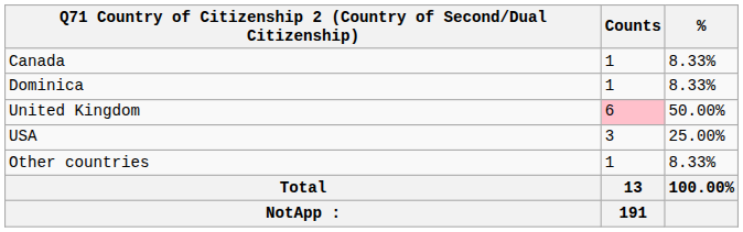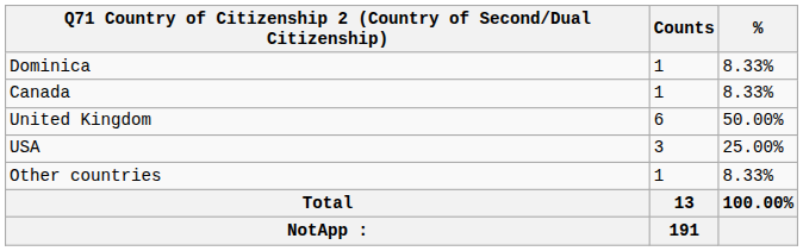 <table class="wikitable sortable">
 <tr>
 <th>Q71 Country of Citizenship 2 (Country of Second/Dual Citizenship)</th>
 <th>Counts</th>
 <th>%</th>
 </tr>
 <tr>
+<td>Dominica</td>
+<td>1</td>
+<td>8.33%</td>
+</tr>
+<tr>
 <td>Canada</td>
 <td>1</td>
 <td>8.33%</td>
 </tr>
 <tr>
-<td>Dominica</td>
-<td>1</td>
-<td>8.33%</td>
-</tr>
-<tr>
 <td>United Kingdom</td>
-<td style="background: pink;">6</td>
+<td>6</td>
 <td>50.00%</td>
 </tr>
 <tr>
 <td>USA</td>
 <td>3</td>
 <td>25.00%</td>
 </tr>
 <tr>
 <td>Other countries</td>
 <td>1</td>
 <td>8.33%</td>
 </tr>
 <tr>
 <th>Total</th>
 <th>13</th>
 <th>100.00%</th>
 </tr>
 <tr>
 <th>NotApp :</th>
 <th>191</th>
 <th></th>
 </tr>
 </table>
